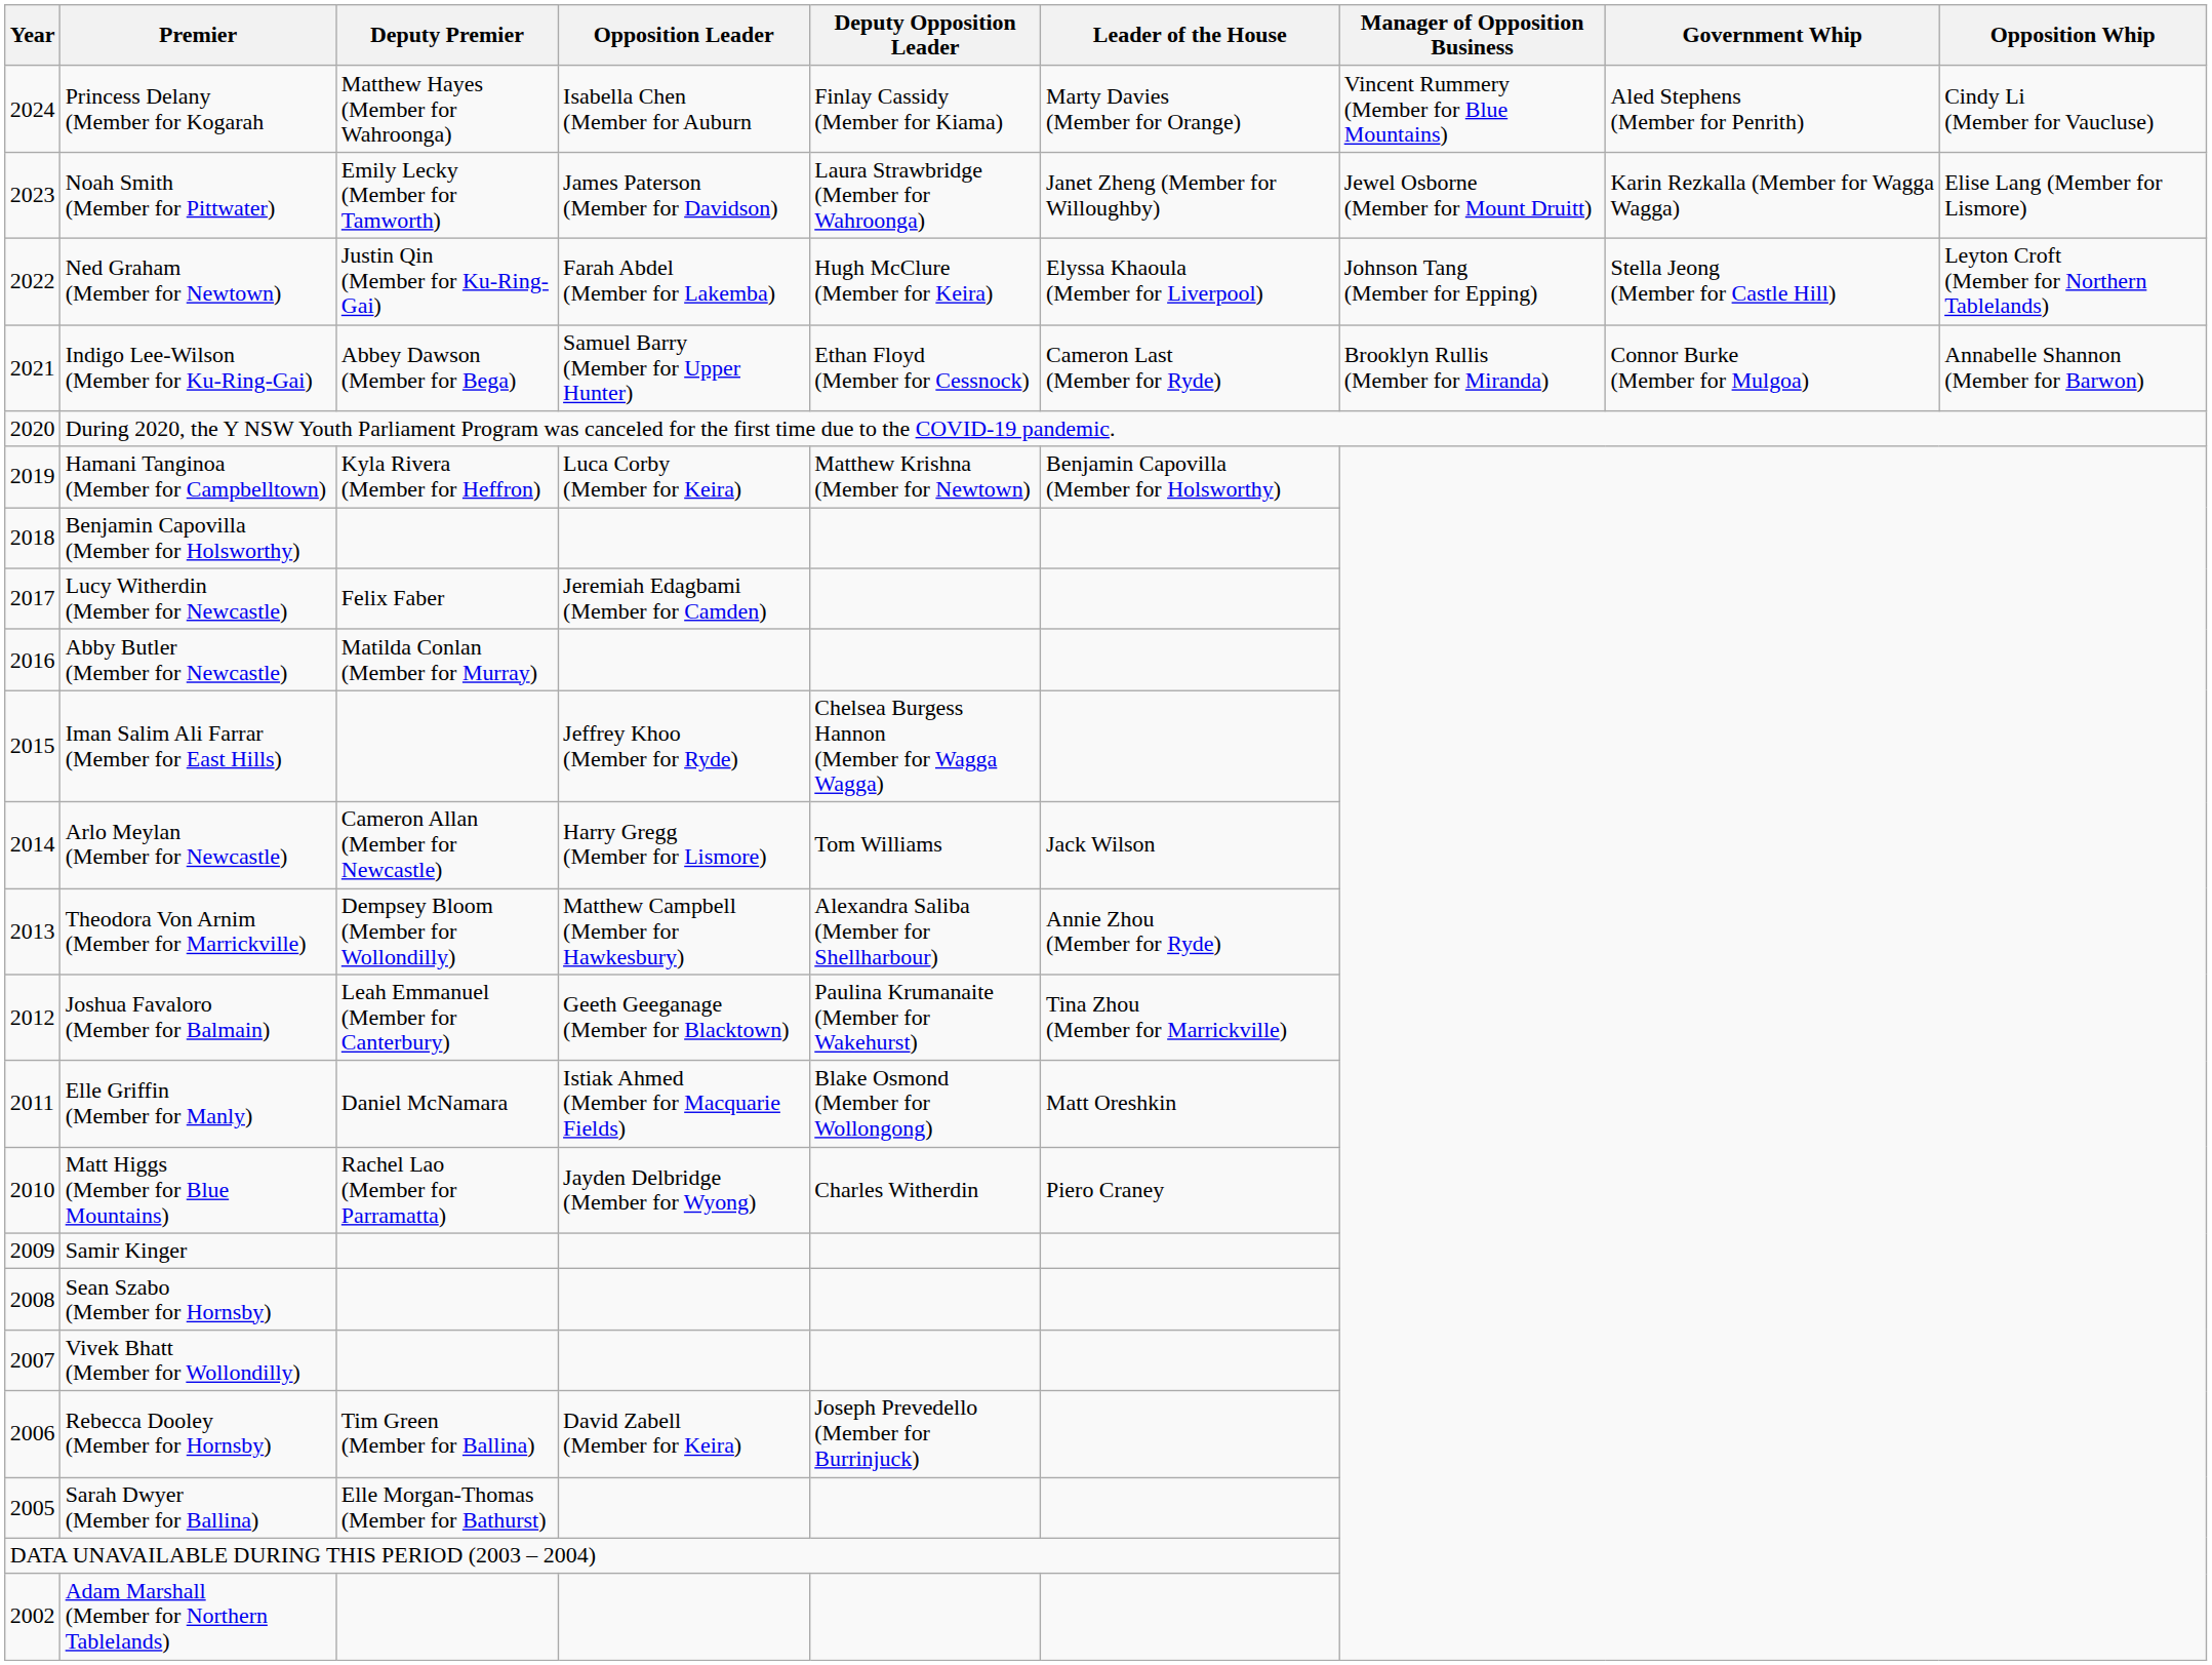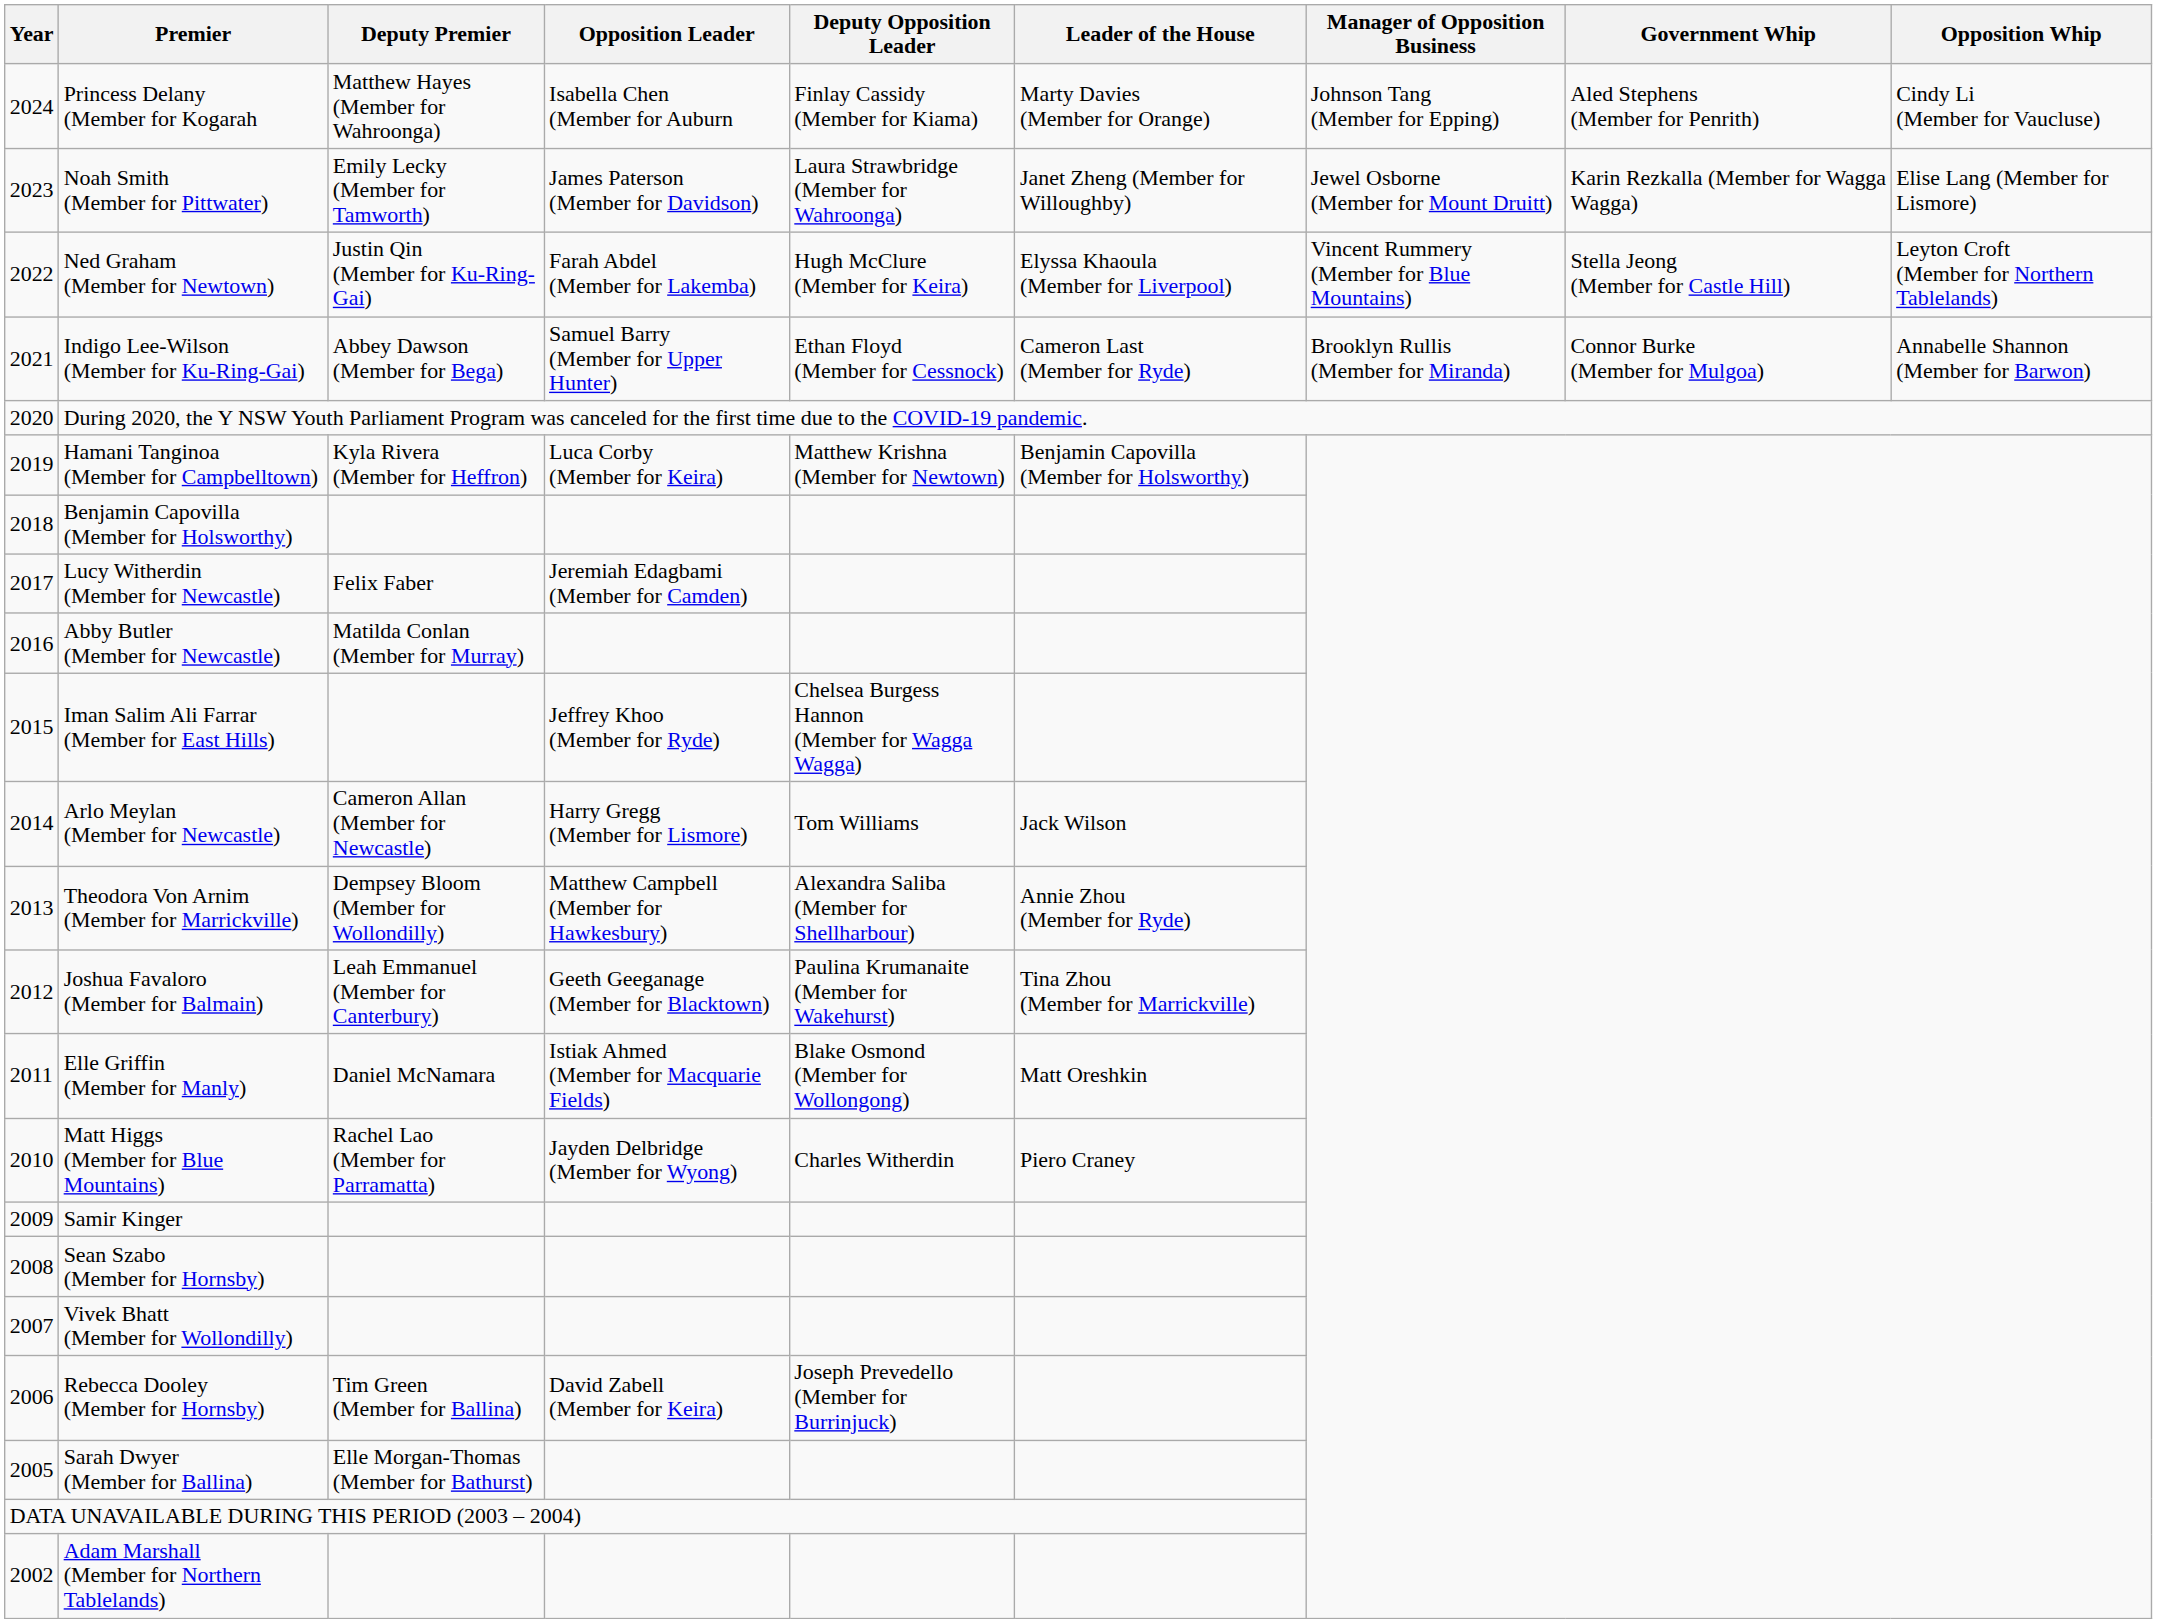 <table class="wikitable">
 <tr>
 <th>Year</th>
 <th>Premier</th>
 <th>Deputy Premier</th>
 <th>Opposition Leader</th>
 <th>Deputy Opposition Leader</th>
 <th>Leader of the House</th>
 <th>Manager of Opposition Business</th>
 <th>Government Whip</th>
 <th>Opposition Whip</th>
 </tr>
 <tr>
 <td>2024</td>
 <td>Princess Delany<br>(Member for Kogarah</td>
 <td>Matthew Hayes<br>(Member for Wahroonga)</td>
 <td>Isabella Chen<br>(Member for Auburn</td>
 <td>Finlay Cassidy<br>(Member for Kiama)</td>
 <td>Marty Davies<br>(Member for Orange)</td>
-<td>Vincent Rummery<br>(Member for <a href='#'>Blue Mountains</a>)</td>
+<td>Johnson Tang<br>(Member for Epping)</td>
 <td>Aled Stephens<br>(Member for Penrith)</td>
 <td>Cindy Li<br>(Member for Vaucluse)</td>
 </tr>
 <tr>
 <td>2023</td>
 <td>Noah Smith<br>(Member for <a href='#'>Pittwater</a>)</td>
 <td>Emily Lecky<br>(Member for <a href='#'>Tamworth</a>)</td>
 <td>James Paterson<br>(Member for <a href='#'>Davidson</a>)</td>
 <td>Laura Strawbridge<br>(Member for <a href='#'>Wahroonga</a>)</td>
 <td>Janet Zheng (Member for Willoughby)</td>
 <td>Jewel Osborne<br>(Member for <a href='#'>Mount Druitt</a>)</td>
 <td>Karin Rezkalla (Member for Wagga Wagga)</td>
 <td>Elise Lang (Member for Lismore)</td>
 </tr>
 <tr>
 <td>2022</td>
 <td>Ned Graham<br>(Member for <a href='#'>Newtown</a>)</td>
 <td>Justin Qin<br>(Member for <a href='#'>Ku-Ring-Gai</a>)</td>
 <td>Farah Abdel<br>(Member for <a href='#'>Lakemba</a>)</td>
 <td>Hugh McClure<br>(Member for <a href='#'>Keira</a>)</td>
 <td>Elyssa Khaoula<br>(Member for <a href='#'>Liverpool</a>)</td>
-<td>Johnson Tang<br>(Member for Epping)</td>
+<td>Vincent Rummery<br>(Member for <a href='#'>Blue Mountains</a>)</td>
 <td>Stella Jeong<br>(Member for <a href='#'>Castle Hill</a>)</td>
 <td>Leyton Croft<br>(Member for <a href='#'>Northern Tablelands</a>)</td>
 </tr>
 <tr>
 <td>2021</td>
 <td>Indigo Lee-Wilson<br>(Member for <a href='#'>Ku-Ring-Gai</a>)</td>
 <td>Abbey Dawson<br>(Member for <a href='#'>Bega</a>)</td>
 <td>Samuel Barry<br>(Member for <a href='#'>Upper Hunter</a>)</td>
 <td>Ethan Floyd<br>(Member for <a href='#'>Cessnock</a>)</td>
 <td>Cameron Last<br>(Member for <a href='#'>Ryde</a>)</td>
 <td>Brooklyn Rullis<br>(Member for <a href='#'>Miranda</a>)</td>
 <td>Connor Burke<br>(Member for <a href='#'>Mulgoa</a>)</td>
 <td>Annabelle Shannon<br>(Member for <a href='#'>Barwon</a>)</td>
 </tr>
 <tr>
 <td>2020</td>
 <td colspan="8">During 2020, the Y NSW Youth Parliament Program was canceled for the first time due to the <a href='#'>COVID-19 pandemic</a>.</td>
 </tr>
 <tr>
 <td>2019</td>
 <td>Hamani Tanginoa<br>(Member for <a href='#'>Campbelltown</a>)</td>
 <td>Kyla Rivera<br>(Member for <a href='#'>Heffron</a>)</td>
 <td>Luca Corby<br>(Member for <a href='#'>Keira</a>)</td>
 <td>Matthew Krishna<br>(Member for <a href='#'>Newtown</a>)</td>
 <td>Benjamin Capovilla<br>(Member for <a href='#'>Holsworthy</a>)</td>
 </tr>
 <tr>
 <td>2018</td>
 <td>Benjamin Capovilla<br>(Member for <a href='#'>Holsworthy</a>)</td>
 <td></td>
 <td></td>
 <td></td>
 <td></td>
 </tr>
 <tr>
 <td>2017</td>
 <td>Lucy Witherdin<br>(Member for <a href='#'>Newcastle</a>)</td>
 <td>Felix Faber</td>
 <td>Jeremiah Edagbami<br>(Member for <a href='#'>Camden</a>)</td>
 <td></td>
 <td></td>
 </tr>
 <tr>
 <td>2016</td>
 <td>Abby Butler<br>(Member for <a href='#'>Newcastle</a>)</td>
 <td>Matilda Conlan<br>(Member for <a href='#'>Murray</a>)</td>
 <td></td>
 <td></td>
 <td></td>
 </tr>
 <tr>
 <td>2015</td>
 <td>Iman Salim Ali Farrar<br>(Member for <a href='#'>East Hills</a>)</td>
 <td></td>
 <td>Jeffrey Khoo<br>(Member for <a href='#'>Ryde</a>)</td>
 <td>Chelsea Burgess Hannon<br>(Member for <a href='#'>Wagga Wagga</a>)</td>
 <td></td>
 </tr>
 <tr>
 <td>2014</td>
 <td>Arlo Meylan<br>(Member for <a href='#'>Newcastle</a>)</td>
 <td>Cameron Allan<br>(Member for <a href='#'>Newcastle</a>)</td>
 <td>Harry Gregg<br>(Member for <a href='#'>Lismore</a>)</td>
 <td>Tom Williams</td>
 <td>Jack Wilson</td>
 </tr>
 <tr>
 <td>2013</td>
 <td>Theodora Von Arnim<br>(Member for <a href='#'>Marrickville</a>)</td>
 <td>Dempsey Bloom<br>(Member for <a href='#'>Wollondilly</a>)</td>
 <td>Matthew Campbell<br>(Member for <a href='#'>Hawkesbury</a>)</td>
 <td>Alexandra Saliba<br>(Member for <a href='#'>Shellharbour</a>)</td>
 <td>Annie Zhou<br>(Member for <a href='#'>Ryde</a>)</td>
 </tr>
 <tr>
 <td>2012</td>
 <td>Joshua Favaloro<br>(Member for <a href='#'>Balmain</a>)</td>
 <td>Leah Emmanuel<br>(Member for <a href='#'>Canterbury</a>)</td>
 <td>Geeth Geeganage<br>(Member for <a href='#'>Blacktown</a>)</td>
 <td>Paulina Krumanaite<br>(Member for <a href='#'>Wakehurst</a>)</td>
 <td>Tina Zhou<br>(Member for <a href='#'>Marrickville</a>)</td>
 </tr>
 <tr>
 <td>2011</td>
 <td>Elle Griffin<br>(Member for <a href='#'>Manly</a>)</td>
 <td>Daniel McNamara</td>
 <td>Istiak Ahmed<br>(Member for <a href='#'>Macquarie Fields</a>)</td>
 <td>Blake Osmond<br>(Member for <a href='#'>Wollongong</a>)</td>
 <td>Matt Oreshkin</td>
 </tr>
 <tr>
 <td>2010</td>
 <td>Matt Higgs<br>(Member for <a href='#'>Blue Mountains</a>)</td>
 <td>Rachel Lao<br>(Member for <a href='#'>Parramatta</a>)</td>
 <td>Jayden Delbridge<br>(Member for <a href='#'>Wyong</a>)</td>
 <td>Charles Witherdin</td>
 <td>Piero Craney</td>
 </tr>
 <tr>
 <td>2009</td>
 <td>Samir Kinger</td>
 <td></td>
 <td></td>
 <td></td>
 <td></td>
 </tr>
 <tr>
 <td>2008</td>
 <td>Sean Szabo<br>(Member for <a href='#'>Hornsby</a>)</td>
 <td></td>
 <td></td>
 <td></td>
 <td></td>
 </tr>
 <tr>
 <td>2007</td>
 <td>Vivek Bhatt<br>(Member for <a href='#'>Wollondilly</a>)</td>
 <td></td>
 <td></td>
 <td></td>
 <td></td>
 </tr>
 <tr>
 <td>2006</td>
 <td>Rebecca Dooley<br>(Member for <a href='#'>Hornsby</a>)</td>
 <td>Tim Green<br>(Member for <a href='#'>Ballina</a>)</td>
 <td>David Zabell<br>(Member for <a href='#'>Keira</a>)</td>
 <td>Joseph Prevedello<br>(Member for <a href='#'>Burrinjuck</a>)</td>
 <td></td>
 </tr>
 <tr>
 <td>2005</td>
 <td>Sarah Dwyer<br>(Member for <a href='#'>Ballina</a>)</td>
 <td>Elle Morgan-Thomas<br>(Member for <a href='#'>Bathurst</a>)</td>
 <td></td>
 <td></td>
 <td></td>
 </tr>
 <tr>
 <td colspan="6">DATA UNAVAILABLE DURING THIS PERIOD (2003 – 2004)</td>
 </tr>
 <tr>
 <td>2002</td>
 <td><a href='#'>Adam Marshall</a><br>(Member for <a href='#'>Northern Tablelands</a>)</td>
 <td></td>
 <td></td>
 <td></td>
 <td></td>
 </tr>
 </table>
